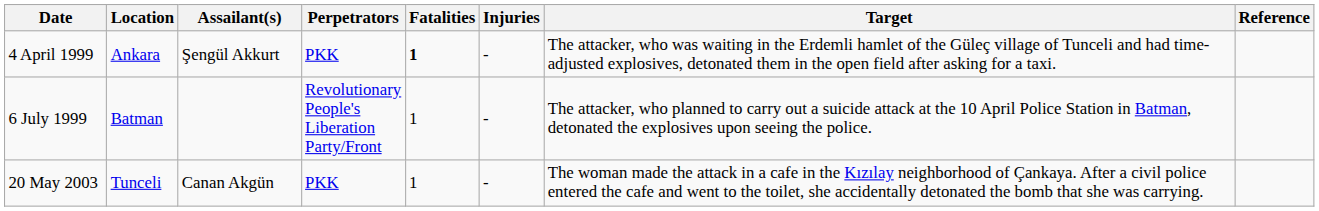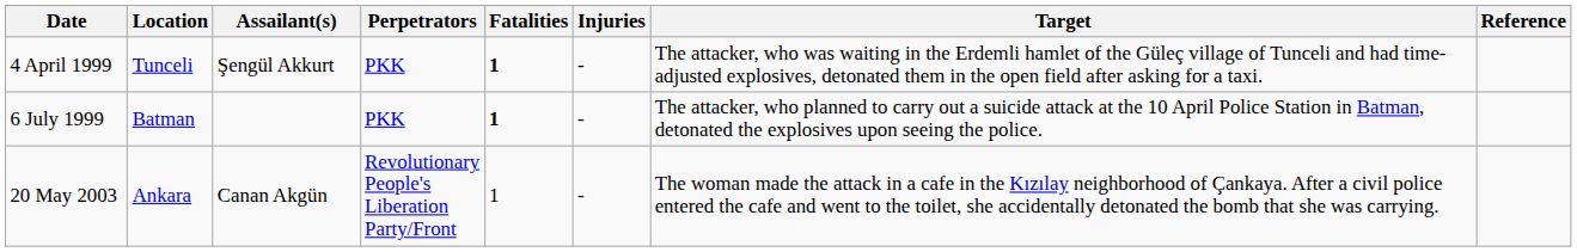 <table class="wikitable sortable">
 <tr>
 <th width=90>Date</th>
 <th>Location</th>
 <th width=110; class=unsortable>Assailant(s)</th>
 <th width=90>Perpetrators</th>
 <th>Fatalities</th>
 <th>Injuries</th>
 <th class=unsortable>Target</th>
 <th class=unsortable>Reference</th>
 </tr>
 <tr>
 <td>4 April 1999</td>
-<td><a href='#'>Ankara</a></td>
+<td><a href='#'>Tunceli</a></td>
 <td>Şengül Akkurt</td>
 <td><a href='#'>PKK</a></td>
 <td><strong>1</strong></td>
 <td>-</td>
 <td>The attacker, who was waiting in the Erdemli hamlet of the Güleç village of Tunceli and had time-adjusted explosives, detonated them in the open field after asking for a taxi.</td>
 <td></td>
 </tr>
 <tr>
 <td>6 July 1999</td>
 <td><a href='#'>Batman</a></td>
 <td></td>
-<td><a href='#'>Revolutionary People's Liberation Party/Front</a></td>
-<td>1</td>
+<td><a href='#'>PKK</a></td>
+<td><strong>1</strong></td>
 <td>-</td>
 <td>The attacker, who planned to carry out a suicide attack at the 10 April Police Station in <a href='#'>Batman</a>, detonated the explosives upon seeing the police.</td>
 <td></td>
 </tr>
 <tr>
 <td>20 May 2003</td>
-<td><a href='#'>Tunceli</a></td>
+<td><a href='#'>Ankara</a></td>
 <td>Canan Akgün</td>
-<td><a href='#'>PKK</a></td>
+<td><a href='#'>Revolutionary People's Liberation Party/Front</a></td>
 <td>1</td>
 <td>-</td>
 <td>The woman made the attack in a cafe in the <a href='#'>Kızılay</a> neighborhood of Çankaya. After a civil police entered the cafe and went to the toilet, she accidentally detonated the bomb that she was carrying.</td>
 <td></td>
 </tr>
 </table>
